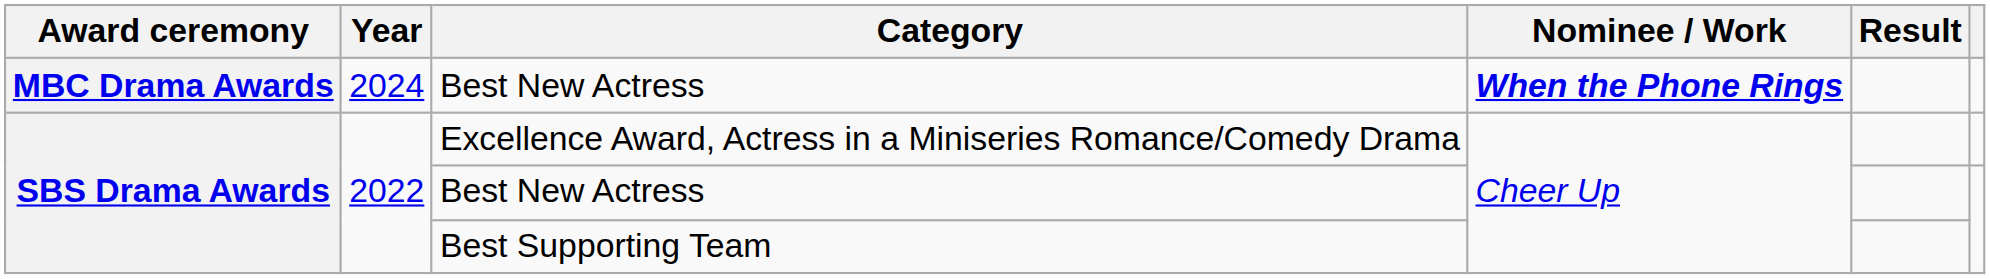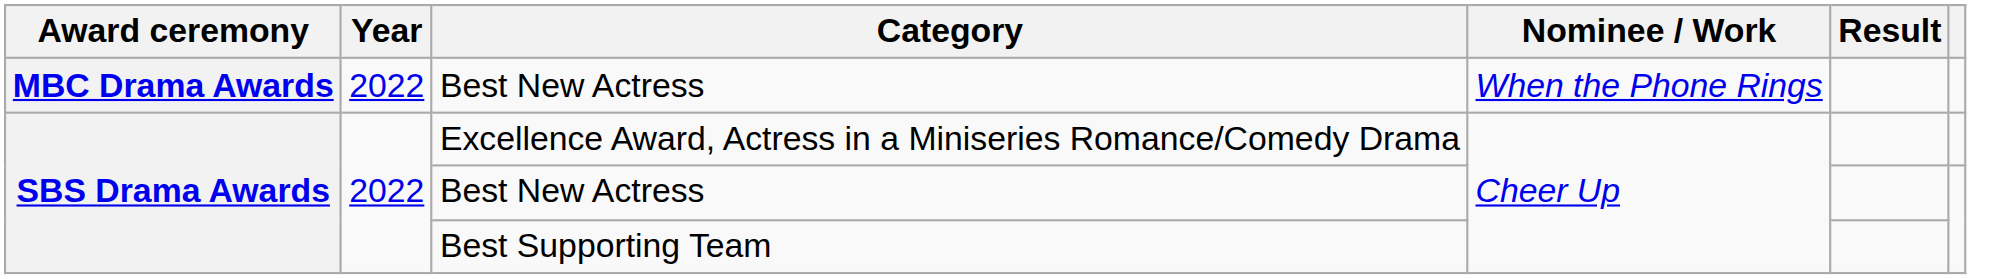 <table class="wikitable plainrowheaders sortable">
 <tr>
 <th scope="col">Award ceremony</th>
 <th scope="col">Year</th>
 <th scope="col">Category</th>
 <th scope="col">Nominee / Work</th>
 <th scope="col">Result</th>
 <th scope="col" class="unsortable"></th>
 </tr>
 <tr>
 <th scope="row"><a href='#'>MBC Drama Awards</a></th>
-<td style="text-align:center"><a href='#'>2024</a></td>
+<td style="text-align:center"><a href='#'>2022</a></td>
 <td>Best New Actress</td>
-<td rowspan="1"><strong><em><a href='#'>When the Phone Rings</a></em></strong></td>
+<td rowspan="1"><em><a href='#'>When the Phone Rings</a></em></td>
 <td></td>
 <td rowspan="1" style="text-align:center"></td>
 </tr>
 <tr>
 <th scope="row"  rowspan="3"><a href='#'>SBS Drama Awards</a></th>
 <td rowspan="3" style="text-align:center"><a href='#'>2022</a></td>
 <td>Excellence Award, Actress in a Miniseries Romance/Comedy Drama</td>
 <td rowspan="3"><em><a href='#'>Cheer Up</a></em></td>
 <td></td>
 <td style="text-align:center"></td>
 </tr>
 <tr>
 <td>Best New Actress</td>
 <td></td>
 <td rowspan="2" style="text-align:center"></td>
 </tr>
 <tr>
 <td>Best Supporting Team</td>
 <td></td>
 </tr>
 </table>
